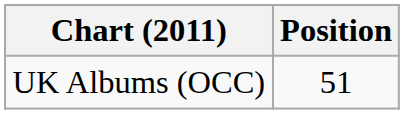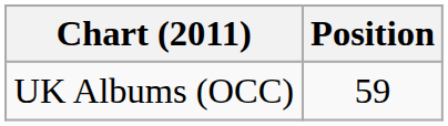 <table class="wikitable">
 <tr>
 <th>Chart (2011)</th>
 <th>Position</th>
 </tr>
 <tr>
 <td>UK Albums (OCC)</td>
-<td style="text-align:center;">51</td>
+<td style="text-align:center;">59</td>
 </tr>
 </table>
